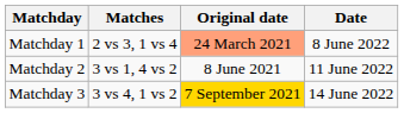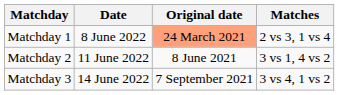 <table class="wikitable" style="text-align:center">
 <tr>
 <th>Matchday</th>
+<th>Date</th>
+<th>Original date</th>
 <th>Matches</th>
-<th>Original date</th>
-<th>Date</th>
 </tr>
 <tr>
 <td>Matchday 1</td>
+<td>8 June 2022</td>
+<td style="background: lightsalmon;">24 March 2021</td>
 <td>2 vs 3, 1 vs 4</td>
-<td style="background: lightsalmon;">24 March 2021</td>
-<td>8 June 2022</td>
 </tr>
 <tr>
 <td>Matchday 2</td>
+<td>11 June 2022</td>
+<td>8 June 2021</td>
 <td>3 vs 1, 4 vs 2</td>
-<td>8 June 2021</td>
-<td>11 June 2022</td>
 </tr>
 <tr>
 <td>Matchday 3</td>
+<td>14 June 2022</td>
+<td>7 September 2021</td>
 <td>3 vs 4, 1 vs 2</td>
-<td style="background: gold;">7 September 2021</td>
-<td>14 June 2022</td>
 </tr>
 </table>
